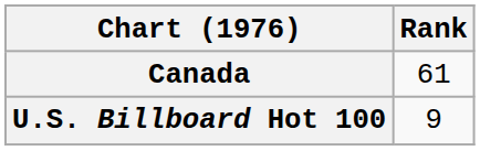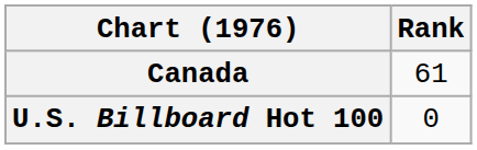 <table class="wikitable sortable plainrowheaders">
 <tr>
 <th scope="col">Chart (1976)</th>
 <th scope="col">Rank</th>
 </tr>
 <tr>
 <th scope="row">Canada</th>
 <td style="text-align:center;">61</td>
 </tr>
 <tr>
 <th scope="row">U.S. <em>Billboard</em> Hot 100</th>
-<td style="text-align:center;">9</td>
+<td style="text-align:center;">0</td>
 </tr>
 </table>
